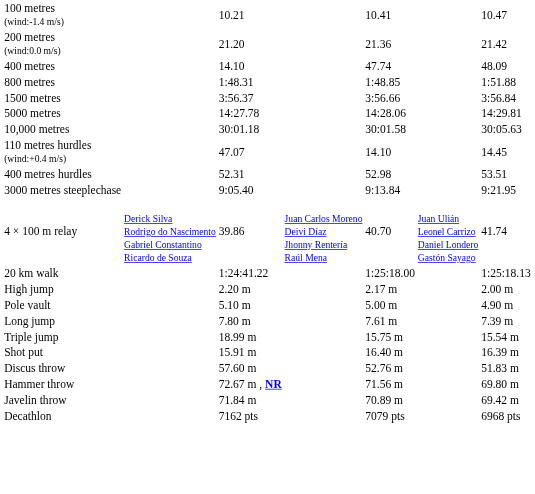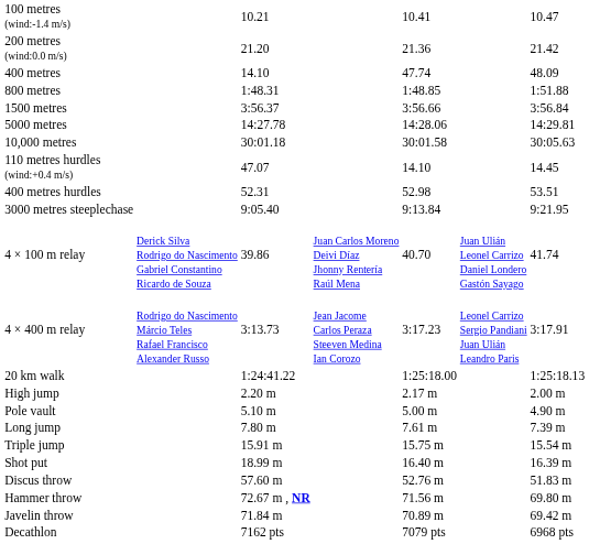 <table>
 <tr>
 <td>100 metres <small><br>(wind:-1.4 m/s)</small></td>
 <td></td>
 <td>10.21 </td>
 <td></td>
 <td>10.41</td>
 <td></td>
 <td>10.47</td>
 </tr>
 <tr>
 <td>200 metres <small><br>(wind:0.0 m/s)</small></td>
 <td></td>
 <td>21.20</td>
 <td></td>
 <td>21.36</td>
 <td></td>
 <td>21.42</td>
 </tr>
 <tr>
 <td>400 metres</td>
 <td></td>
 <td>14.10</td>
 <td></td>
 <td>47.74</td>
 <td></td>
 <td>48.09</td>
 </tr>
 <tr>
 <td>800 metres</td>
 <td></td>
 <td>1:48.31</td>
 <td></td>
 <td>1:48.85</td>
 <td></td>
 <td>1:51.88</td>
 </tr>
 <tr>
 <td>1500 metres</td>
 <td></td>
 <td>3:56.37</td>
 <td></td>
 <td>3:56.66</td>
 <td></td>
 <td>3:56.84</td>
 </tr>
 <tr>
 <td>5000 metres</td>
 <td></td>
 <td>14:27.78</td>
 <td></td>
 <td>14:28.06</td>
 <td></td>
 <td>14:29.81</td>
 </tr>
 <tr>
 <td>10,000 metres</td>
 <td></td>
 <td>30:01.18</td>
 <td></td>
 <td>30:01.58</td>
 <td></td>
 <td>30:05.63</td>
 </tr>
 <tr>
 <td>110 metres hurdles <small><br>(wind:+0.4 m/s)</small></td>
 <td></td>
 <td>47.07</td>
 <td></td>
 <td>14.10</td>
 <td></td>
 <td>14.45</td>
 </tr>
 <tr>
 <td>400 metres hurdles</td>
 <td></td>
 <td>52.31</td>
 <td></td>
 <td>52.98</td>
 <td></td>
 <td>53.51</td>
 </tr>
 <tr>
 <td>3000 metres steeplechase</td>
 <td></td>
 <td>9:05.40</td>
 <td></td>
 <td>9:13.84</td>
 <td></td>
 <td>9:21.95</td>
 </tr>
 <tr>
 <td>4 × 100 m relay</td>
 <td><br><small><a href='#'>Derick Silva</a><br><a href='#'>Rodrigo do Nascimento</a><br><a href='#'>Gabriel Constantino</a><br><a href='#'>Ricardo de Souza</a></small></td>
 <td>39.86</td>
 <td><br><small><a href='#'>Juan Carlos Moreno</a><br><a href='#'>Deivi Díaz</a><br><a href='#'>Jhonny Rentería</a><br><a href='#'>Raúl Mena</a></small></td>
 <td>40.70</td>
 <td><br><small><a href='#'>Juan Ulián</a><br><a href='#'>Leonel Carrizo</a><br><a href='#'>Daniel Londero</a><br><a href='#'>Gastón Sayago</a></small></td>
 <td>41.74</td>
 </tr>
 <tr>
+<td>4 × 400 m relay</td>
+<td><br><small><a href='#'>Rodrigo do Nascimento</a><br><a href='#'>Márcio Teles</a><br><a href='#'>Rafael Francisco</a><br><a href='#'>Alexander Russo</a></small></td>
+<td>3:13.73</td>
+<td><br><small><a href='#'>Jean Jacome</a><br><a href='#'>Carlos Peraza</a><br><a href='#'>Steeven Medina</a><br><a href='#'>Ian Corozo</a></small></td>
+<td>3:17.23</td>
+<td><br><small><a href='#'>Leonel Carrizo</a><br><a href='#'>Sergio Pandiani</a><br><a href='#'>Juan Ulián</a><br><a href='#'>Leandro Paris</a></small></td>
+<td>3:17.91</td>
+</tr>
+<tr>
 <td>20 km walk</td>
 <td></td>
 <td>1:24:41.22</td>
 <td></td>
 <td>1:25:18.00</td>
 <td></td>
 <td>1:25:18.13</td>
 </tr>
 <tr>
 <td>High jump</td>
 <td></td>
 <td>2.20 m</td>
 <td></td>
 <td>2.17 m</td>
 <td></td>
 <td>2.00 m</td>
 </tr>
 <tr>
 <td>Pole vault</td>
 <td></td>
 <td>5.10 m</td>
 <td></td>
 <td>5.00 m</td>
 <td></td>
 <td>4.90 m</td>
 </tr>
 <tr>
 <td>Long jump</td>
 <td></td>
 <td>7.80 m</td>
 <td></td>
 <td>7.61 m</td>
 <td></td>
 <td>7.39 m</td>
 </tr>
 <tr>
 <td>Triple jump</td>
 <td></td>
-<td>18.99 m</td>
+<td>15.91 m</td>
 <td></td>
 <td>15.75 m</td>
 <td></td>
 <td>15.54 m</td>
 </tr>
 <tr>
 <td>Shot put</td>
 <td></td>
-<td>15.91 m</td>
+<td>18.99 m</td>
 <td></td>
 <td>16.40 m</td>
 <td></td>
 <td>16.39 m</td>
 </tr>
 <tr>
 <td>Discus throw</td>
 <td></td>
 <td>57.60 m</td>
 <td></td>
 <td>52.76 m</td>
 <td></td>
 <td>51.83 m</td>
 </tr>
 <tr>
 <td>Hammer throw</td>
 <td></td>
 <td>72.67 m , <strong><a href='#'>NR</a></strong></td>
 <td></td>
 <td>71.56 m</td>
 <td></td>
 <td>69.80 m</td>
 </tr>
 <tr>
 <td>Javelin throw</td>
 <td></td>
 <td>71.84 m</td>
 <td></td>
 <td>70.89 m</td>
 <td></td>
 <td>69.42 m</td>
 </tr>
 <tr>
 <td>Decathlon</td>
 <td></td>
 <td>7162 pts</td>
 <td></td>
 <td>7079 pts</td>
 <td></td>
 <td>6968 pts</td>
 </tr>
 </table>
